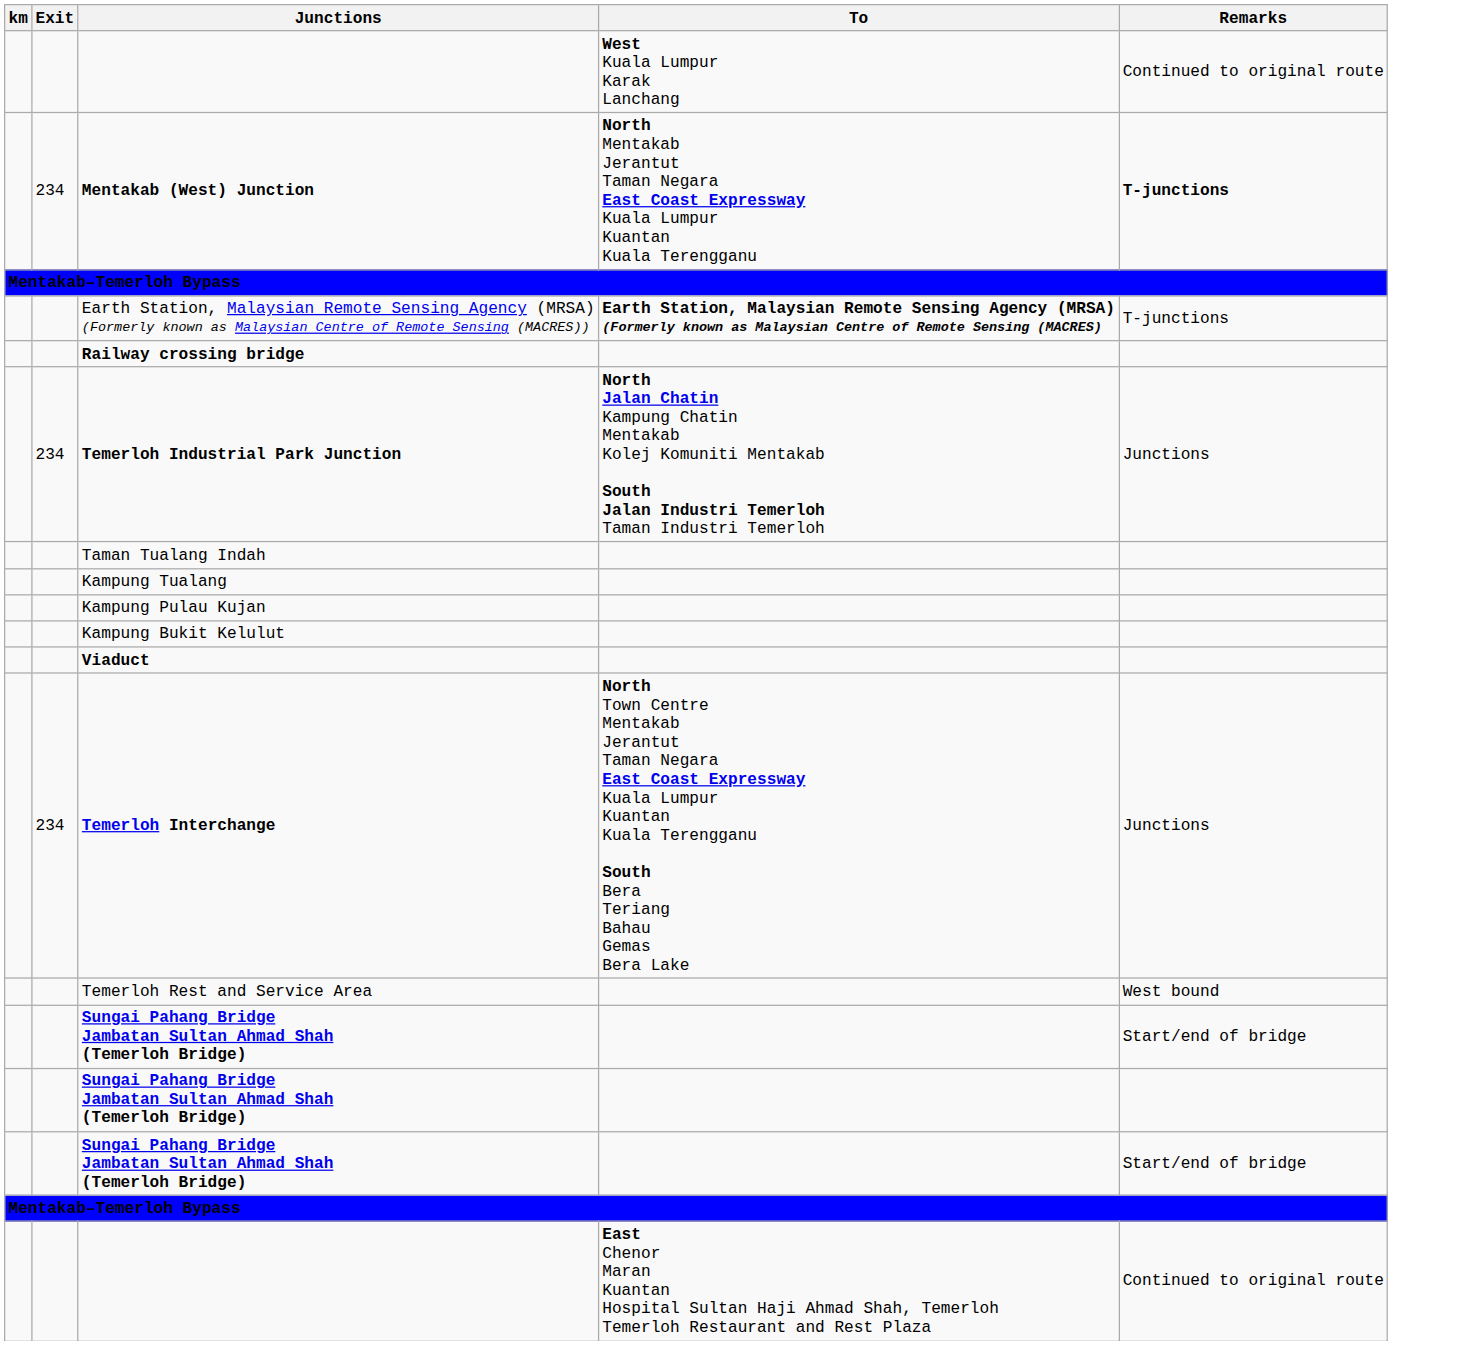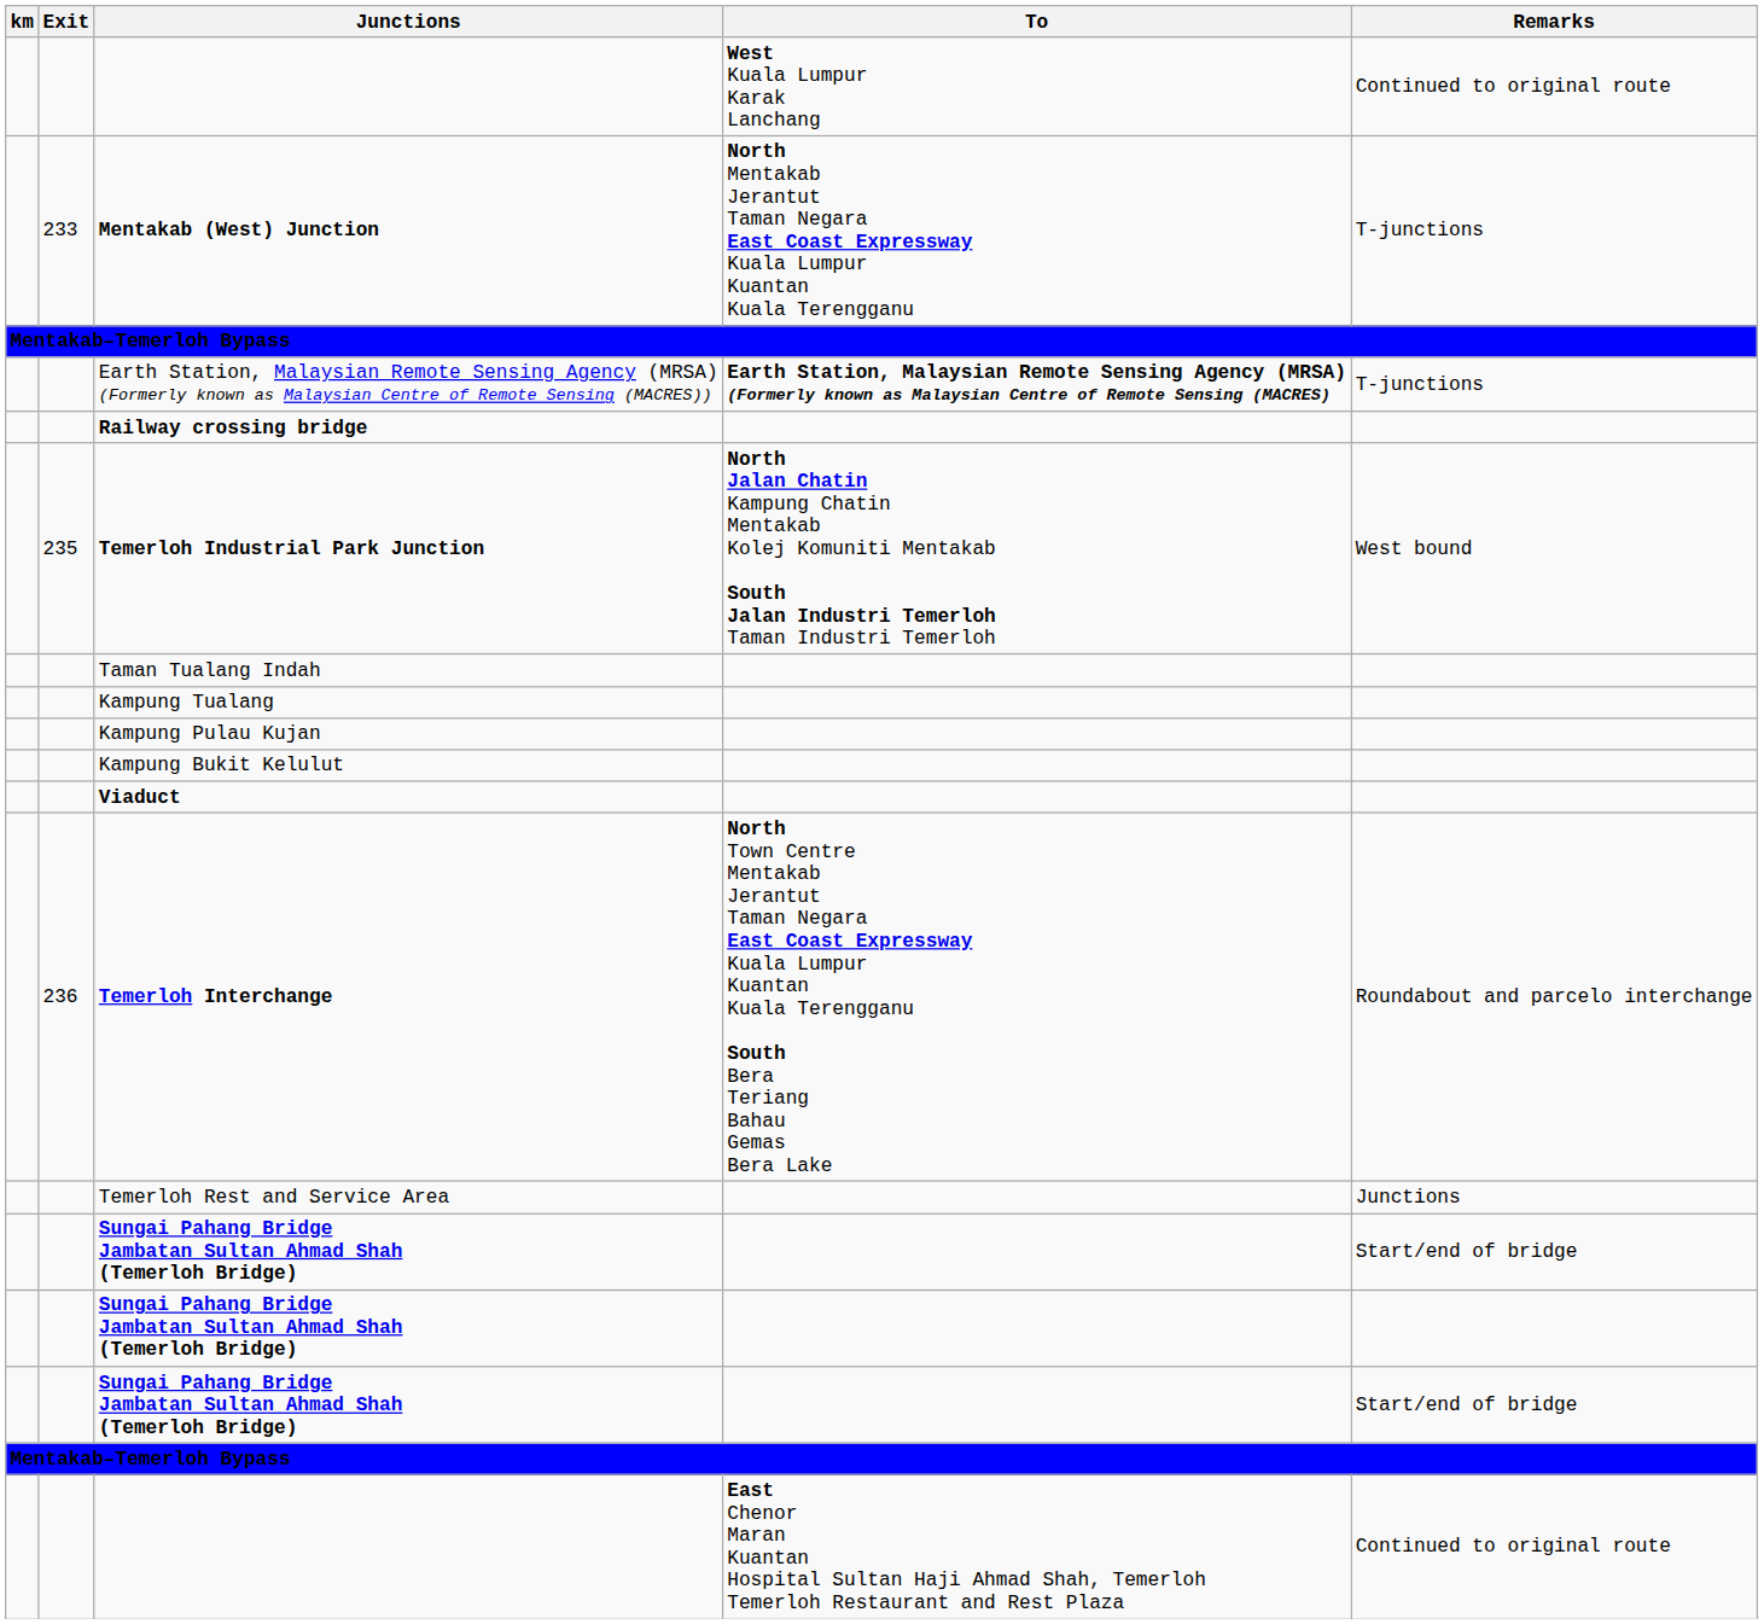 <table class="wikitable">
 <tr>
 <th>km</th>
 <th>Exit</th>
 <th>Junctions</th>
 <th>To</th>
 <th>Remarks</th>
 </tr>
 <tr>
 <td></td>
 <td></td>
 <td></td>
 <td><strong>West</strong><br> Kuala Lumpur<br> Karak<br> Lanchang</td>
 <td>Continued to original route </td>
 </tr>
 <tr>
 <td></td>
-<td>234</td>
+<td>233</td>
 <td><strong>Mentakab (West) Junction</strong></td>
 <td><strong>North</strong><br> Mentakab<br> Jerantut<br> Taman Negara<br>  <strong><a href='#'>East Coast Expressway</a></strong><br>Kuala Lumpur<br>Kuantan<br>Kuala Terengganu</td>
-<td><strong>T-junctions</strong></td>
+<td>T-junctions</td>
 </tr>
 <tr>
 <td style="width:600px" colspan="6" style="text-align:center" bgcolor="blue"><strong><span>Mentakab–Temerloh Bypass</span></strong></td>
 </tr>
 <tr>
 <td></td>
 <td></td>
 <td>Earth Station, <a href='#'>Malaysian Remote Sensing Agency</a> (MRSA)<br><small><em>(Formerly known as <a href='#'>Malaysian Centre of Remote Sensing</a> (MACRES))</em></small></td>
 <td><strong>Earth Station, Malaysian Remote Sensing Agency (MRSA)</strong><br><small><strong><em>(Formerly known as Malaysian Centre of Remote Sensing (MACRES)</em></strong></small></td>
 <td>T-junctions</td>
 </tr>
 <tr>
 <td></td>
 <td></td>
 <td><strong>Railway crossing bridge</strong></td>
 <td></td>
 <td></td>
 </tr>
 <tr>
 <td></td>
-<td>234</td>
+<td>235</td>
 <td><strong>Temerloh Industrial Park Junction</strong></td>
 <td><strong>North</strong><br> <strong><a href='#'>Jalan Chatin</a></strong><br> Kampung Chatin<br> Mentakab<br>Kolej Komuniti Mentakab <br><br><strong>South</strong><br><strong>Jalan Industri Temerloh</strong><br>Taman Industri Temerloh</td>
-<td>Junctions</td>
+<td>West bound</td>
 </tr>
 <tr>
 <td></td>
 <td></td>
 <td>Taman Tualang Indah</td>
 <td></td>
 <td></td>
 </tr>
 <tr>
 <td></td>
 <td></td>
 <td>Kampung Tualang</td>
 <td></td>
 <td></td>
 </tr>
 <tr>
 <td></td>
 <td></td>
 <td>Kampung Pulau Kujan</td>
 <td></td>
 <td></td>
 </tr>
 <tr>
 <td></td>
 <td></td>
 <td>Kampung Bukit Kelulut</td>
 <td></td>
 <td></td>
 </tr>
 <tr>
 <td></td>
 <td></td>
 <td><strong>Viaduct</strong></td>
 <td></td>
 <td></td>
 </tr>
 <tr>
 <td></td>
-<td>234</td>
+<td>236</td>
 <td><strong><a href='#'>Temerloh</a> Interchange</strong></td>
 <td><strong>North</strong><br> Town Centre<br> Mentakab<br> Jerantut<br> Taman Negara<br>  <strong><a href='#'>East Coast Expressway</a></strong><br>Kuala Lumpur<br>Kuantan<br>Kuala Terengganu<br><br><strong>South</strong><br> Bera<br> Teriang<br> Bahau<br> Gemas<br> Bera Lake</td>
-<td>Junctions</td>
+<td>Roundabout and parcelo interchange</td>
 </tr>
 <tr>
 <td></td>
 <td></td>
 <td> Temerloh Rest and Service Area</td>
 <td>   </td>
-<td>West bound</td>
+<td>Junctions</td>
 </tr>
 <tr>
 <td></td>
 <td></td>
 <td><strong><a href='#'>Sungai Pahang Bridge</a></strong><br><strong><a href='#'>Jambatan Sultan Ahmad Shah</a></strong><br><strong>(Temerloh Bridge)</strong></td>
 <td></td>
 <td>Start/end of bridge</td>
 </tr>
 <tr>
 <td></td>
 <td></td>
 <td><strong><a href='#'>Sungai Pahang Bridge</a></strong><br><strong><a href='#'>Jambatan Sultan Ahmad Shah</a></strong><br><strong>(Temerloh Bridge)</strong></td>
 <td></td>
 <td></td>
 </tr>
 <tr>
 <td></td>
 <td></td>
 <td><strong><a href='#'>Sungai Pahang Bridge</a></strong><br><strong><a href='#'>Jambatan Sultan Ahmad Shah</a></strong><br><strong>(Temerloh Bridge)</strong></td>
 <td></td>
 <td>Start/end of bridge</td>
 </tr>
 <tr>
 <td style="width:600px" colspan="6" style="text-align:center" bgcolor="blue"><strong><span> Mentakab–Temerloh Bypass</span></strong></td>
 </tr>
 <tr>
 <td></td>
 <td></td>
 <td></td>
 <td><strong>East</strong><br> Chenor<br> Maran<br> Kuantan<br>Hospital Sultan Haji Ahmad Shah, Temerloh <br> Temerloh Restaurant and Rest Plaza</td>
 <td>Continued to original route </td>
 </tr>
 </table>
